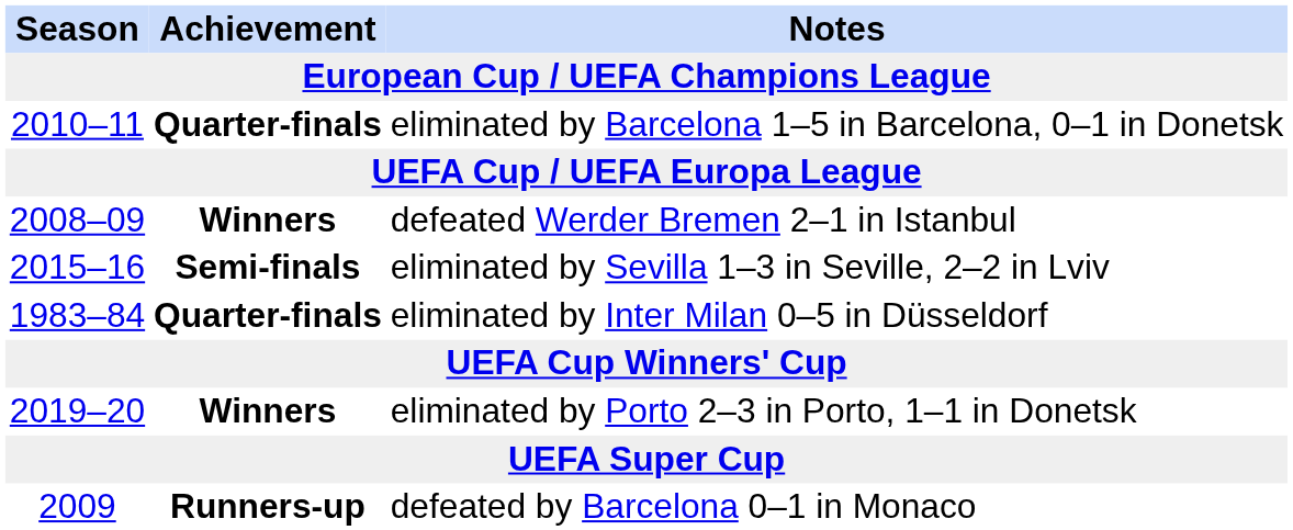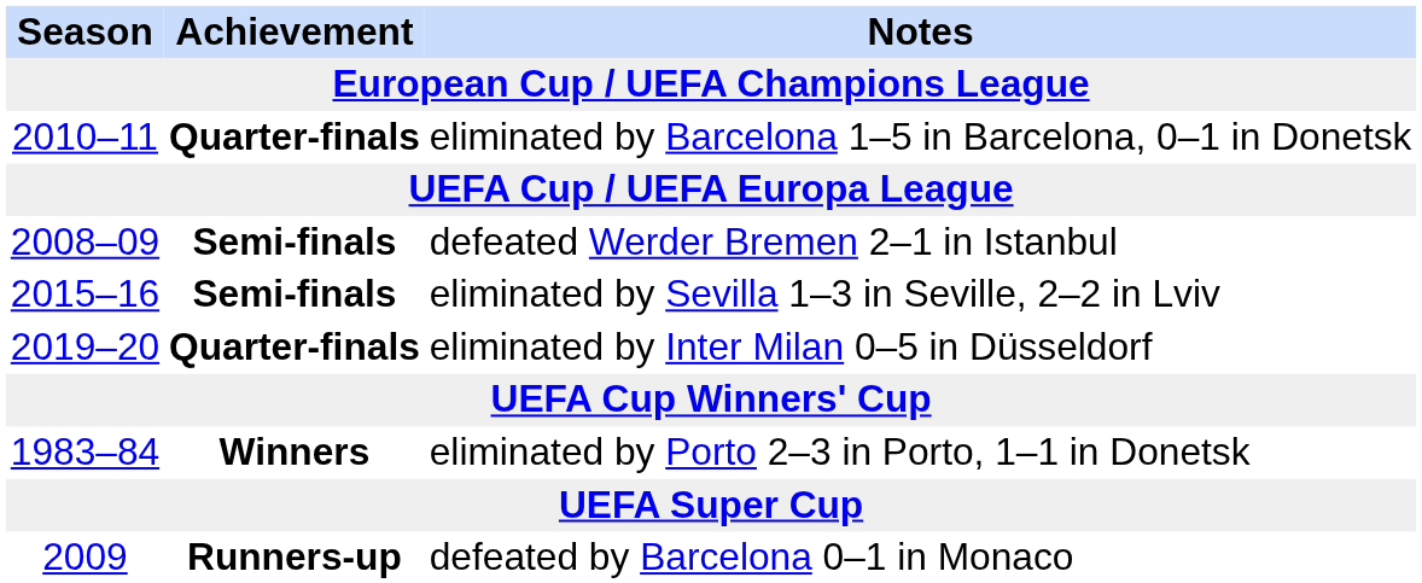 <table class="toccolours" border="0" cellpadding="2" cellspacing="0" style="float:left; margin:0.5em;">
 <tr style="background:#cadcfb;">
 <th>Season</th>
 <th>Achievement</th>
 <th>Notes</th>
 </tr>
 <tr>
 <th colspan="4" style="background:#efefef;"><a href='#'>European Cup / UEFA Champions League</a></th>
 </tr>
 <tr>
 <td style="text-align:center;"><a href='#'>2010–11</a></td>
 <td style="text-align:center;"><strong>Quarter-finals</strong></td>
 <td style="text-align:left;">eliminated by  <a href='#'>Barcelona</a> 1–5 in Barcelona, 0–1 in Donetsk</td>
 </tr>
 <tr>
 <th colspan="4" style="background:#efefef;"><a href='#'>UEFA Cup / UEFA Europa League</a></th>
 </tr>
 <tr>
 <td style="text-align:center;"><a href='#'>2008–09</a></td>
-<td style="text-align:center;"><strong>Winners</strong></td>
+<td style="text-align:center;"><strong>Semi-finals</strong></td>
 <td style="text-align:left;">defeated  <a href='#'>Werder Bremen</a> 2–1 in Istanbul</td>
 </tr>
 <tr>
 <td style="text-align:center;"><a href='#'>2015–16</a></td>
 <td style="text-align:center;"><strong>Semi-finals</strong></td>
 <td style="text-align:left;">eliminated by  <a href='#'>Sevilla</a> 1–3 in Seville, 2–2 in Lviv</td>
 </tr>
 <tr>
-<td style="text-align:center;"><a href='#'>1983–84</a></td>
+<td style="text-align:center;"><a href='#'>2019–20</a></td>
 <td style="text-align:center;"><strong>Quarter-finals</strong></td>
 <td style="text-align:left;">eliminated by  <a href='#'>Inter Milan</a> 0–5 in Düsseldorf</td>
 </tr>
 <tr>
 <th colspan="4" style="background:#efefef;"><a href='#'>UEFA Cup Winners' Cup</a></th>
 </tr>
 <tr>
-<td style="text-align:center;"><a href='#'>2019–20</a></td>
+<td style="text-align:center;"><a href='#'>1983–84</a></td>
 <td style="text-align:center;"><strong>Winners</strong></td>
 <td style="text-align:left;">eliminated by  <a href='#'>Porto</a> 2–3 in Porto, 1–1 in Donetsk</td>
 </tr>
 <tr>
 <th colspan="4" style="background:#efefef;"><a href='#'>UEFA Super Cup</a></th>
 </tr>
 <tr>
 <td style="text-align:center;"><a href='#'>2009</a></td>
 <td style="text-align:center;"><strong>Runners-up</strong></td>
 <td style="text-align:left;">defeated by  <a href='#'>Barcelona</a> 0–1 in Monaco</td>
 </tr>
 </table>
